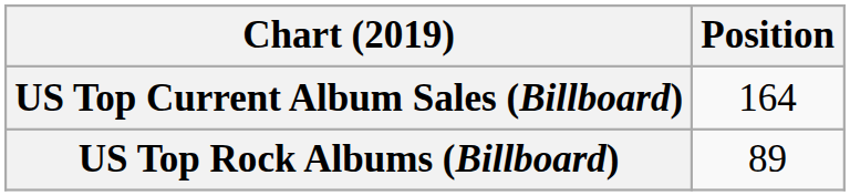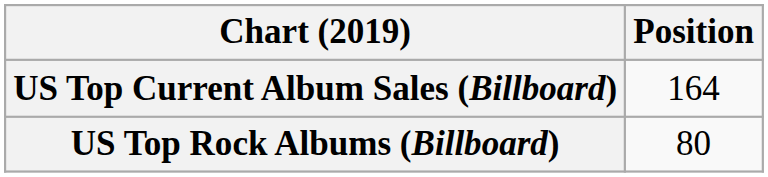 <table class="wikitable sortable plainrowheaders" style="text-align:center">
 <tr>
 <th scope="col">Chart (2019)</th>
 <th scope="col">Position</th>
 </tr>
 <tr>
 <th scope="row">US Top Current Album Sales (<em>Billboard</em>)</th>
 <td>164</td>
 </tr>
 <tr>
 <th scope="row">US Top Rock Albums (<em>Billboard</em>)</th>
-<td>89</td>
+<td>80</td>
 </tr>
 </table>
